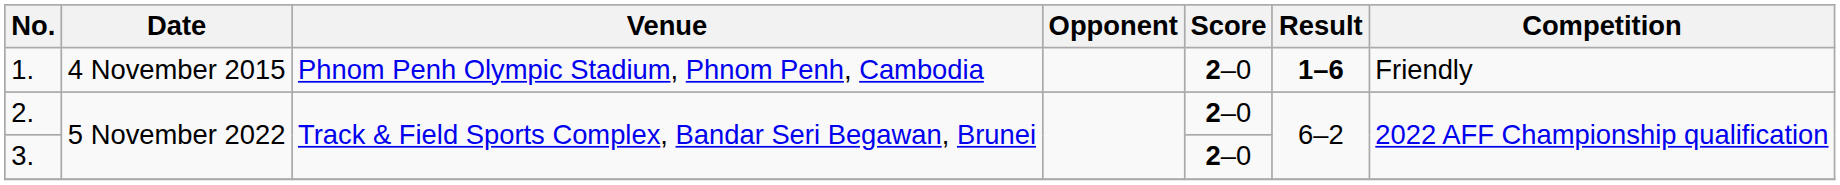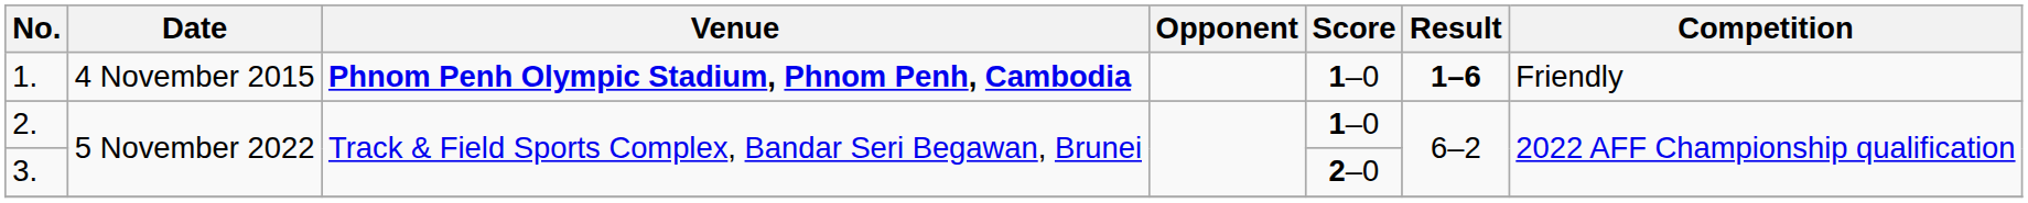 <table class="wikitable">
 <tr>
 <th>No.</th>
 <th>Date</th>
 <th>Venue</th>
 <th>Opponent</th>
 <th>Score</th>
 <th>Result</th>
 <th>Competition</th>
 </tr>
 <tr>
 <td>1.</td>
 <td>4 November 2015</td>
-<td><a href='#'>Phnom Penh Olympic Stadium</a>, <a href='#'>Phnom Penh</a>, <a href='#'>Cambodia</a></td>
+<td><strong><a href='#'>Phnom Penh Olympic Stadium</a>, <a href='#'>Phnom Penh</a>, <a href='#'>Cambodia</a></strong></td>
 <td></td>
-<td align=center><strong>2</strong>–0</td>
+<td align=center><strong>1</strong>–0</td>
 <td align=center><strong>1–6</strong></td>
 <td>Friendly</td>
 </tr>
 <tr>
 <td>2.</td>
 <td rowspan=2>5 November 2022</td>
 <td rowspan=2><a href='#'>Track & Field Sports Complex</a>, <a href='#'>Bandar Seri Begawan</a>, <a href='#'>Brunei</a></td>
 <td rowspan=2></td>
-<td align=center><strong>2</strong>–0</td>
+<td align=center><strong>1</strong>–0</td>
 <td rowspan=2 align=center>6–2</td>
 <td rowspan=2><a href='#'>2022 AFF Championship qualification</a></td>
 </tr>
 <tr>
 <td>3.</td>
 <td align=center><strong>2</strong>–0</td>
 </tr>
 <tr>
 </tr>
 </table>
